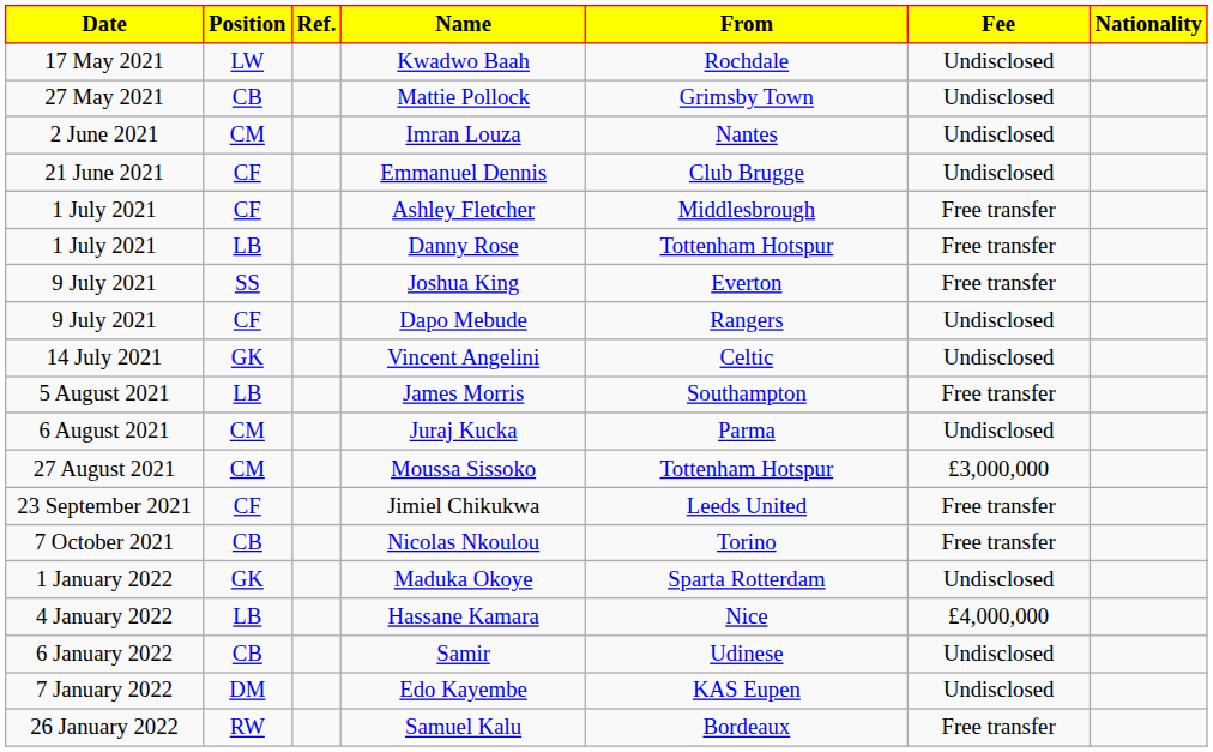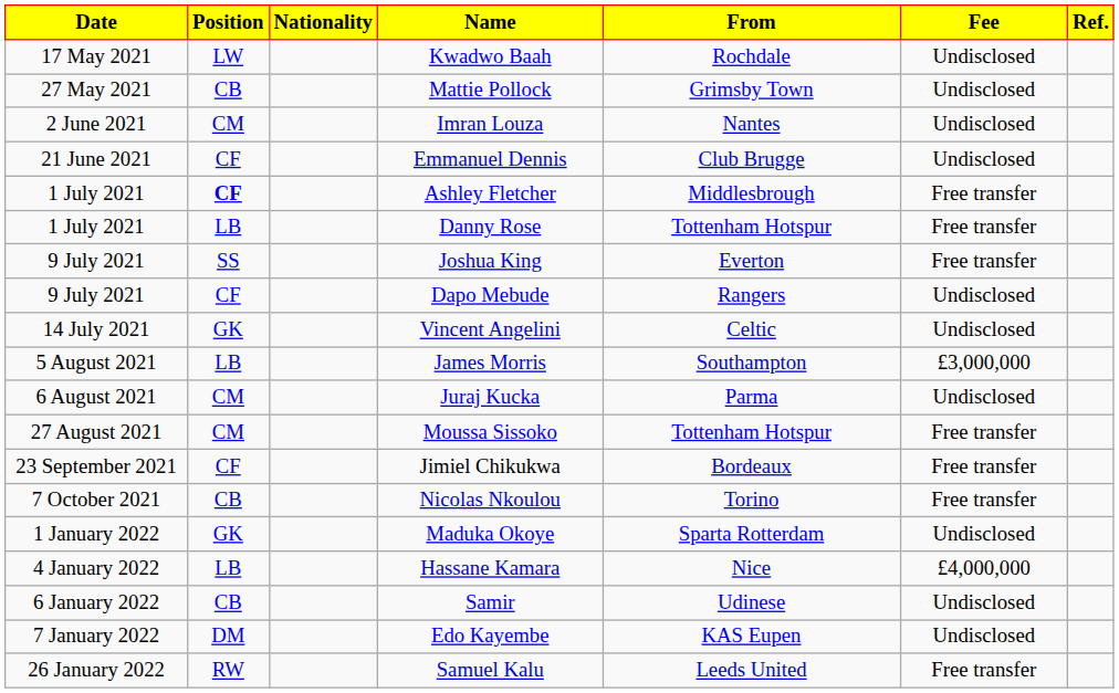 <table class="wikitable"  style="text-align:center; font-size:90%; ">
 <tr>
 <th style="background:#FFFF00; color:black; border:1px solid red; width:120px;">Date</th>
 <th style="background:#FFFF00; color:black; border:1px solid red; width:50px;">Position</th>
-<th style="background:#FFFF00; color:black; border:1px solid red; width:25px;">Ref.</th>
+<th style="background:#FFFF00; color:black; border:1px solid red; width:50px;">Nationality</th>
 <th style="background:#FFFF00; color:black; border:1px solid red; width:150px;">Name</th>
 <th style="background:#FFFF00; color:black; border:1px solid red; width:200px;">From</th>
 <th style="background:#FFFF00; color:black; border:1px solid red; width:110px;">Fee</th>
-<th style="background:#FFFF00; color:black; border:1px solid red; width:50px;">Nationality</th>
+<th style="background:#FFFF00; color:black; border:1px solid red; width:25px;">Ref.</th>
 </tr>
 <tr>
 <td>17 May 2021</td>
 <td><a href='#'>LW</a></td>
 <td></td>
 <td><a href='#'>Kwadwo Baah</a></td>
 <td> <a href='#'>Rochdale</a></td>
 <td>Undisclosed</td>
 <td></td>
 </tr>
 <tr>
 <td>27 May 2021</td>
 <td><a href='#'>CB</a></td>
 <td></td>
 <td><a href='#'>Mattie Pollock</a></td>
 <td> <a href='#'>Grimsby Town</a></td>
 <td>Undisclosed</td>
 <td></td>
 </tr>
 <tr>
 <td>2 June 2021</td>
 <td><a href='#'>CM</a></td>
 <td></td>
 <td><a href='#'>Imran Louza</a></td>
 <td> <a href='#'>Nantes</a></td>
 <td>Undisclosed</td>
 <td></td>
 </tr>
 <tr>
 <td>21 June 2021</td>
 <td><a href='#'>CF</a></td>
 <td></td>
 <td><a href='#'>Emmanuel Dennis</a></td>
 <td> <a href='#'>Club Brugge</a></td>
 <td>Undisclosed</td>
 <td></td>
 </tr>
 <tr>
 <td>1 July 2021</td>
-<td><a href='#'>CF</a></td>
+<td><strong><a href='#'>CF</a></strong></td>
 <td></td>
 <td><a href='#'>Ashley Fletcher</a></td>
 <td> <a href='#'>Middlesbrough</a></td>
 <td>Free transfer</td>
 <td></td>
 </tr>
 <tr>
 <td>1 July 2021</td>
 <td><a href='#'>LB</a></td>
 <td></td>
 <td><a href='#'>Danny Rose</a></td>
 <td> <a href='#'>Tottenham Hotspur</a></td>
 <td>Free transfer</td>
 <td></td>
 </tr>
 <tr>
 <td>9 July 2021</td>
 <td><a href='#'>SS</a></td>
 <td></td>
 <td><a href='#'>Joshua King</a></td>
 <td> <a href='#'>Everton</a></td>
 <td>Free transfer</td>
 <td></td>
 </tr>
 <tr>
 <td>9 July 2021</td>
 <td><a href='#'>CF</a></td>
 <td></td>
 <td><a href='#'>Dapo Mebude</a></td>
 <td> <a href='#'>Rangers</a></td>
 <td>Undisclosed</td>
 <td></td>
 </tr>
 <tr>
 <td>14 July 2021</td>
 <td><a href='#'>GK</a></td>
 <td></td>
 <td><a href='#'>Vincent Angelini</a></td>
 <td> <a href='#'>Celtic</a></td>
 <td>Undisclosed</td>
 <td></td>
 </tr>
 <tr>
 <td>5 August 2021</td>
 <td><a href='#'>LB</a></td>
 <td></td>
 <td><a href='#'>James Morris</a></td>
 <td> <a href='#'>Southampton</a></td>
-<td>Free transfer</td>
+<td>£3,000,000</td>
 <td></td>
 </tr>
 <tr>
 <td>6 August 2021</td>
 <td><a href='#'>CM</a></td>
 <td></td>
 <td><a href='#'>Juraj Kucka</a></td>
 <td> <a href='#'>Parma</a></td>
 <td>Undisclosed</td>
 <td></td>
 </tr>
 <tr>
 <td>27 August 2021</td>
 <td><a href='#'>CM</a></td>
 <td></td>
 <td><a href='#'>Moussa Sissoko</a></td>
 <td> <a href='#'>Tottenham Hotspur</a></td>
-<td>£3,000,000</td>
+<td>Free transfer</td>
 <td></td>
 </tr>
 <tr>
 <td>23 September 2021</td>
 <td><a href='#'>CF</a></td>
 <td></td>
 <td>Jimiel Chikukwa</td>
-<td> <a href='#'>Leeds United</a></td>
+<td> <a href='#'>Bordeaux</a></td>
 <td>Free transfer</td>
 <td></td>
 </tr>
 <tr>
 <td>7 October 2021</td>
 <td><a href='#'>CB</a></td>
 <td></td>
 <td><a href='#'>Nicolas Nkoulou</a></td>
 <td> <a href='#'>Torino</a></td>
 <td>Free transfer</td>
 <td></td>
 </tr>
 <tr>
 <td>1 January 2022</td>
 <td><a href='#'>GK</a></td>
 <td></td>
 <td><a href='#'>Maduka Okoye</a></td>
 <td> <a href='#'>Sparta Rotterdam</a></td>
 <td>Undisclosed</td>
 <td></td>
 </tr>
 <tr>
 <td>4 January 2022</td>
 <td><a href='#'>LB</a></td>
 <td></td>
 <td><a href='#'>Hassane Kamara</a></td>
 <td> <a href='#'>Nice</a></td>
 <td>£4,000,000</td>
 <td></td>
 </tr>
 <tr>
 <td>6 January 2022</td>
 <td><a href='#'>CB</a></td>
 <td></td>
 <td><a href='#'>Samir</a></td>
 <td> <a href='#'>Udinese</a></td>
 <td>Undisclosed</td>
 <td></td>
 </tr>
 <tr>
 <td>7 January 2022</td>
 <td><a href='#'>DM</a></td>
 <td></td>
 <td><a href='#'>Edo Kayembe</a></td>
 <td> <a href='#'>KAS Eupen</a></td>
 <td>Undisclosed</td>
 <td></td>
 </tr>
 <tr>
 <td>26 January 2022</td>
 <td><a href='#'>RW</a></td>
 <td></td>
 <td><a href='#'>Samuel Kalu</a></td>
-<td> <a href='#'>Bordeaux</a></td>
+<td> <a href='#'>Leeds United</a></td>
 <td>Free transfer</td>
 <td></td>
 </tr>
 </table>
